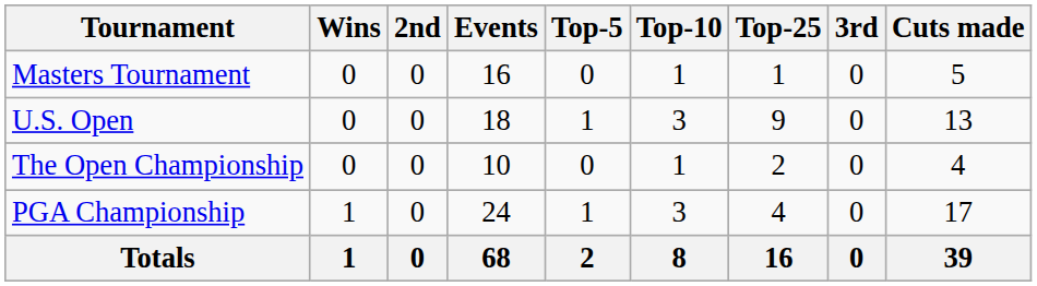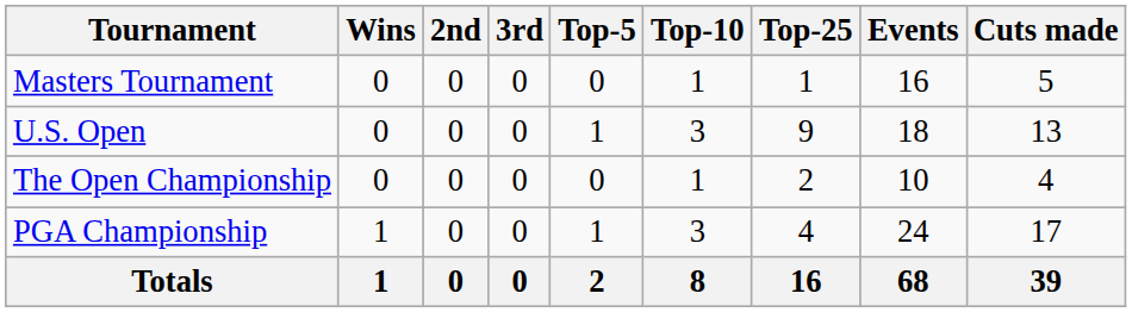 <table class=wikitable style=text-align:center>
 <tr>
 <th>Tournament</th>
 <th>Wins</th>
 <th>2nd</th>
-<th>Events</th>
+<th>3rd</th>
 <th>Top-5</th>
 <th>Top-10</th>
 <th>Top-25</th>
-<th>3rd</th>
+<th>Events</th>
 <th>Cuts made</th>
 </tr>
 <tr>
 <td align=left><a href='#'>Masters Tournament</a></td>
 <td>0</td>
 <td>0</td>
-<td>16</td>
+<td>0</td>
 <td>0</td>
 <td>1</td>
 <td>1</td>
-<td>0</td>
+<td>16</td>
 <td>5</td>
 </tr>
 <tr>
 <td align=left><a href='#'>U.S. Open</a></td>
 <td>0</td>
 <td>0</td>
-<td>18</td>
+<td>0</td>
 <td>1</td>
 <td>3</td>
 <td>9</td>
-<td>0</td>
+<td>18</td>
 <td>13</td>
 </tr>
 <tr>
 <td align=left><a href='#'>The Open Championship</a></td>
 <td>0</td>
 <td>0</td>
-<td>10</td>
+<td>0</td>
 <td>0</td>
 <td>1</td>
 <td>2</td>
-<td>0</td>
+<td>10</td>
 <td>4</td>
 </tr>
 <tr>
 <td align=left><a href='#'>PGA Championship</a></td>
 <td>1</td>
 <td>0</td>
-<td>24</td>
+<td>0</td>
 <td>1</td>
 <td>3</td>
 <td>4</td>
-<td>0</td>
+<td>24</td>
 <td>17</td>
 </tr>
 <tr>
 <th>Totals</th>
 <th>1</th>
 <th>0</th>
-<th>68</th>
+<th>0</th>
 <th>2</th>
 <th>8</th>
 <th>16</th>
-<th>0</th>
+<th>68</th>
 <th>39</th>
 </tr>
 </table>
